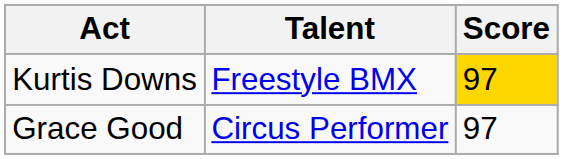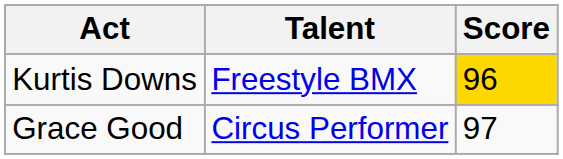 <table class="wikitable">
 <tr>
 <th>Act</th>
 <th>Talent</th>
 <th>Score</th>
 </tr>
 <tr>
 <td>Kurtis Downs</td>
 <td><a href='#'>Freestyle BMX</a></td>
-<td style="background:gold;">97</td>
+<td style="background:gold;">96</td>
 </tr>
 <tr>
 <td>Grace Good</td>
 <td><a href='#'>Circus Performer</a></td>
 <td>97</td>
 </tr>
 </table>
